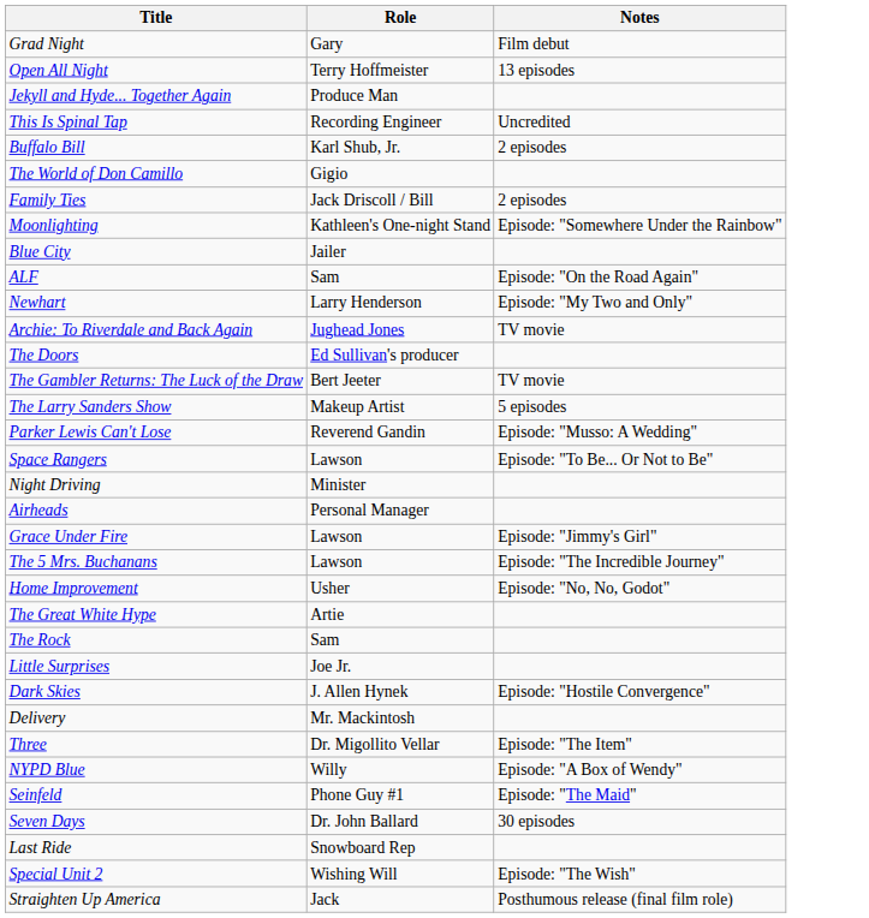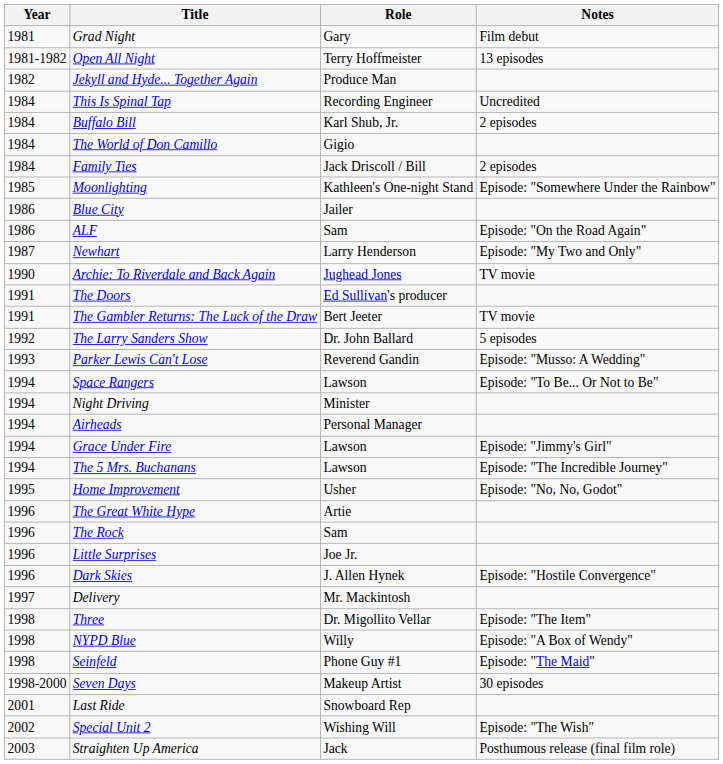 <table class="wikitable">
 <tr>
+<th>Year</th>
 <th>Title</th>
 <th>Role</th>
 <th>Notes</th>
 </tr>
 <tr>
+<td>1981</td>
 <td><em>Grad Night</em></td>
 <td>Gary</td>
 <td>Film debut</td>
 </tr>
 <tr>
+<td>1981-1982</td>
 <td><em><a href='#'>Open All Night</a></em></td>
 <td>Terry Hoffmeister</td>
 <td>13 episodes</td>
 </tr>
 <tr>
+<td>1982</td>
 <td><em><a href='#'>Jekyll and Hyde... Together Again</a></em></td>
 <td>Produce Man</td>
 <td></td>
 </tr>
 <tr>
+<td>1984</td>
 <td><em><a href='#'>This Is Spinal Tap</a></em></td>
 <td>Recording Engineer</td>
 <td>Uncredited</td>
 </tr>
 <tr>
+<td>1984</td>
 <td><em><a href='#'>Buffalo Bill</a></em></td>
 <td>Karl Shub, Jr.</td>
 <td>2 episodes</td>
 </tr>
 <tr>
+<td>1984</td>
 <td><em><a href='#'>The World of Don Camillo</a></em></td>
 <td>Gigio</td>
 <td></td>
 </tr>
 <tr>
+<td>1984</td>
 <td><em><a href='#'>Family Ties</a></em></td>
 <td>Jack Driscoll / Bill</td>
 <td>2 episodes</td>
 </tr>
 <tr>
+<td>1985</td>
 <td><em><a href='#'>Moonlighting</a></em></td>
 <td>Kathleen's One-night Stand</td>
 <td>Episode: "Somewhere Under the Rainbow"</td>
 </tr>
 <tr>
+<td>1986</td>
 <td><em><a href='#'>Blue City</a></em></td>
 <td>Jailer</td>
 <td></td>
 </tr>
 <tr>
+<td>1986</td>
 <td><em><a href='#'>ALF</a></em></td>
 <td>Sam</td>
 <td>Episode:  "On the Road Again"</td>
 </tr>
 <tr>
+<td>1987</td>
 <td><em><a href='#'>Newhart</a></em></td>
 <td>Larry Henderson</td>
 <td>Episode:  "My Two and Only"</td>
 </tr>
 <tr>
+<td>1990</td>
 <td><em><a href='#'>Archie: To Riverdale and Back Again</a></em></td>
 <td><a href='#'>Jughead Jones</a></td>
 <td>TV movie</td>
 </tr>
 <tr>
+<td>1991</td>
 <td><em><a href='#'>The Doors</a></em></td>
 <td><a href='#'>Ed Sullivan</a>'s producer</td>
 <td></td>
 </tr>
 <tr>
+<td>1991</td>
 <td><em><a href='#'>The Gambler Returns: The Luck of the Draw</a></em></td>
 <td>Bert Jeeter</td>
 <td>TV movie</td>
 </tr>
 <tr>
+<td>1992</td>
 <td><em><a href='#'>The Larry Sanders Show</a></em></td>
-<td>Makeup Artist</td>
+<td>Dr. John Ballard</td>
 <td>5 episodes</td>
 </tr>
 <tr>
+<td>1993</td>
 <td><em><a href='#'>Parker Lewis Can't Lose</a></em></td>
 <td>Reverend Gandin</td>
 <td>Episode: "Musso: A Wedding"</td>
 </tr>
 <tr>
+<td>1994</td>
 <td><em><a href='#'>Space Rangers</a></em></td>
 <td>Lawson</td>
 <td>Episode: "To Be... Or Not to Be"</td>
 </tr>
 <tr>
+<td>1994</td>
 <td><em>Night Driving</em></td>
 <td>Minister</td>
 <td></td>
 </tr>
 <tr>
+<td>1994</td>
 <td><em><a href='#'>Airheads</a></em></td>
 <td>Personal Manager</td>
 <td></td>
 </tr>
 <tr>
+<td>1994</td>
 <td><em><a href='#'>Grace Under Fire</a></em></td>
 <td>Lawson</td>
 <td>Episode: "Jimmy's Girl"</td>
 </tr>
 <tr>
+<td>1994</td>
 <td><em><a href='#'>The 5 Mrs. Buchanans</a></em></td>
 <td>Lawson</td>
 <td>Episode: "The Incredible Journey"</td>
 </tr>
 <tr>
+<td>1995</td>
 <td><em><a href='#'>Home Improvement</a></em></td>
 <td>Usher</td>
 <td>Episode: "No, No, Godot"</td>
 </tr>
 <tr>
+<td>1996</td>
 <td><em><a href='#'>The Great White Hype</a></em></td>
 <td>Artie</td>
 <td></td>
 </tr>
 <tr>
+<td>1996</td>
 <td><em><a href='#'>The Rock</a></em></td>
 <td>Sam</td>
 <td></td>
 </tr>
 <tr>
+<td>1996</td>
 <td><em><a href='#'>Little Surprises</a></em></td>
 <td>Joe Jr.</td>
 <td></td>
 </tr>
 <tr>
+<td>1996</td>
 <td><em><a href='#'>Dark Skies</a></em></td>
 <td>J. Allen Hynek</td>
 <td>Episode: "Hostile Convergence"</td>
 </tr>
 <tr>
+<td>1997</td>
 <td><em>Delivery</em></td>
 <td>Mr. Mackintosh</td>
 <td></td>
 </tr>
 <tr 1997 back from the dead again [ the pretender]>
+<td>1998</td>
 <td><em><a href='#'>Three</a></em></td>
 <td>Dr. Migollito Vellar</td>
 <td>Episode: "The Item"</td>
 </tr>
 <tr>
+<td>1998</td>
 <td><em><a href='#'>NYPD Blue</a></em></td>
 <td>Willy</td>
 <td>Episode: "A Box of Wendy"</td>
 </tr>
 <tr>
+<td>1998</td>
 <td><em><a href='#'>Seinfeld</a></em></td>
 <td>Phone Guy #1</td>
 <td>Episode: "<a href='#'>The Maid</a>"</td>
 </tr>
 <tr>
+<td>1998-2000</td>
 <td><em><a href='#'>Seven Days</a></em></td>
-<td>Dr. John Ballard</td>
+<td>Makeup Artist</td>
 <td>30 episodes</td>
 </tr>
 <tr>
+<td>2001</td>
 <td><em>Last Ride</em></td>
 <td>Snowboard Rep</td>
 <td></td>
 </tr>
 <tr>
+<td>2002</td>
 <td><em><a href='#'>Special Unit 2</a></em></td>
 <td>Wishing Will</td>
 <td>Episode: "The Wish"</td>
 </tr>
 <tr>
+<td>2003</td>
 <td><em>Straighten Up America</em></td>
 <td>Jack</td>
 <td>Posthumous release (final film role)</td>
 </tr>
 </table>
